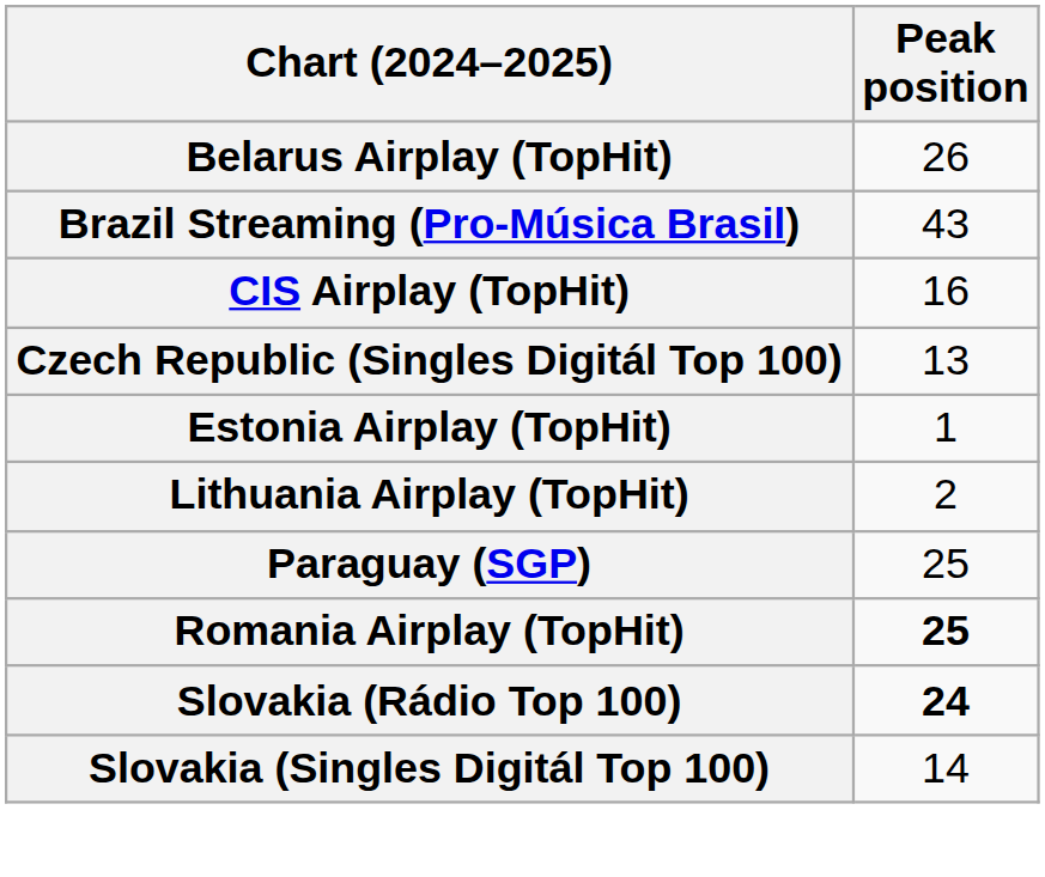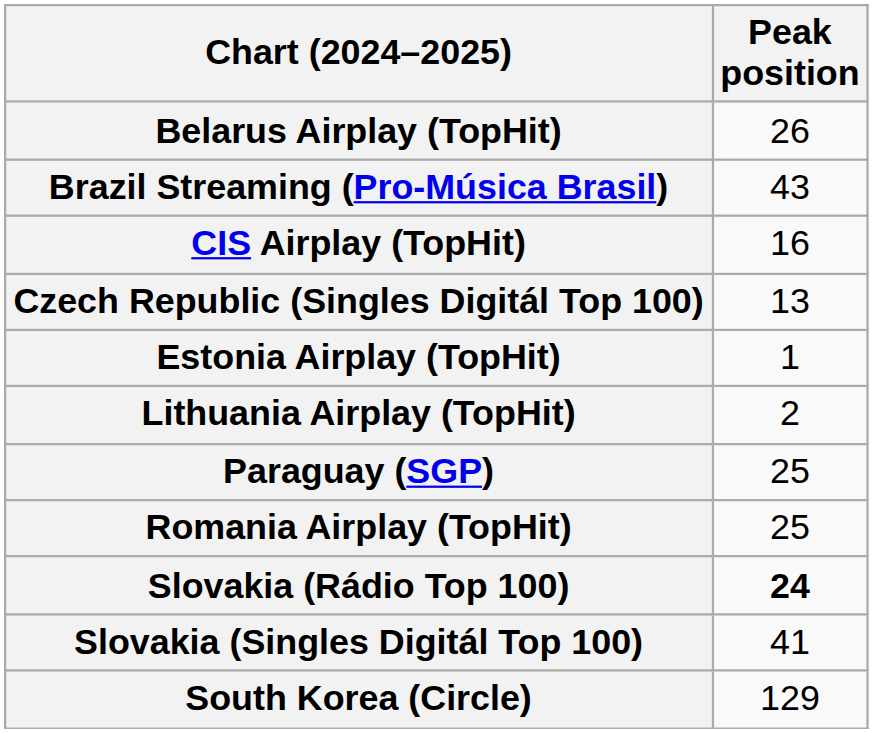 <table class="wikitable plainrowheaders sortable" style="text-align:center">
 <tr>
 <th scope="col">Chart (2024–2025)</th>
 <th scope="col">Peak<br>position</th>
 </tr>
 <tr>
 <th scope="row">Belarus Airplay (TopHit)</th>
 <td>26</td>
 </tr>
 <tr>
 <th scope="row">Brazil Streaming (<a href='#'>Pro-Música Brasil</a>)</th>
 <td>43</td>
 </tr>
 <tr>
 <th scope="row"><a href='#'>CIS</a> Airplay (TopHit)</th>
 <td>16</td>
 </tr>
 <tr>
 <th scope="row">Czech Republic (Singles Digitál Top 100)</th>
 <td>13</td>
 </tr>
 <tr>
 <th scope="row">Estonia Airplay (TopHit)</th>
 <td>1</td>
 </tr>
 <tr>
 <th scope="row">Lithuania Airplay (TopHit)</th>
 <td>2</td>
 </tr>
 <tr>
 <th scope="row">Paraguay (<a href='#'>SGP</a>)</th>
 <td>25</td>
 </tr>
 <tr>
 <th scope="row">Romania Airplay (TopHit)</th>
-<td><strong>25</strong></td>
+<td>25</td>
 </tr>
 <tr>
 <th scope="row">Slovakia (Rádio Top 100)</th>
 <td><strong>24</strong></td>
 </tr>
 <tr>
 <th scope="row">Slovakia (Singles Digitál Top 100)</th>
-<td>14</td>
+<td>41</td>
+</tr>
+<tr>
+<th scope="row">South Korea (Circle)</th>
+<td>129</td>
 </tr>
 </table>
